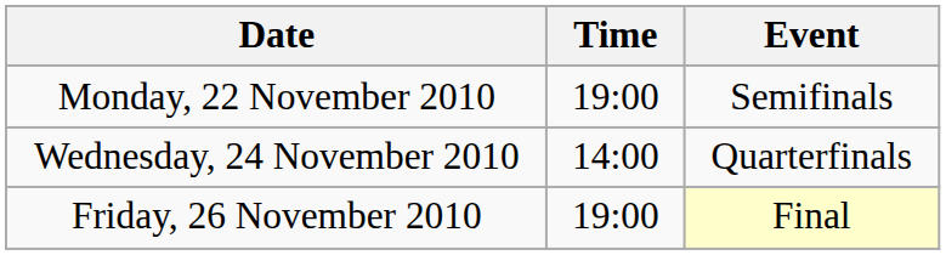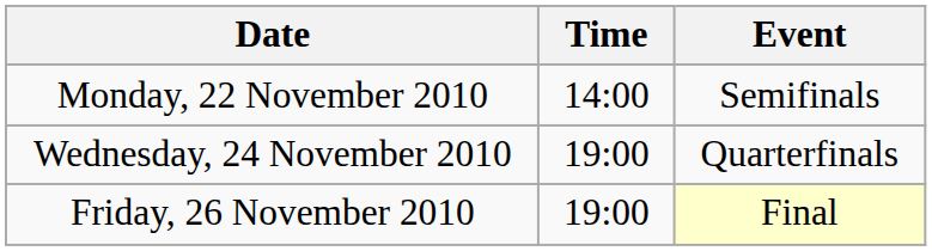 <table class = "wikitable" style="text-align:center;">
 <tr>
 <th width=220>Date</th>
 <th width=50>Time</th>
 <th width=100>Event</th>
 </tr>
 <tr>
 <td>Monday, 22 November 2010</td>
-<td>19:00</td>
+<td>14:00</td>
 <td>Semifinals</td>
 </tr>
 <tr>
 <td>Wednesday, 24 November 2010</td>
-<td>14:00</td>
+<td>19:00</td>
 <td>Quarterfinals</td>
 </tr>
 <tr>
 <td>Friday, 26 November 2010</td>
 <td>19:00</td>
 <td bgcolor=ffffcc>Final</td>
 </tr>
 </table>
